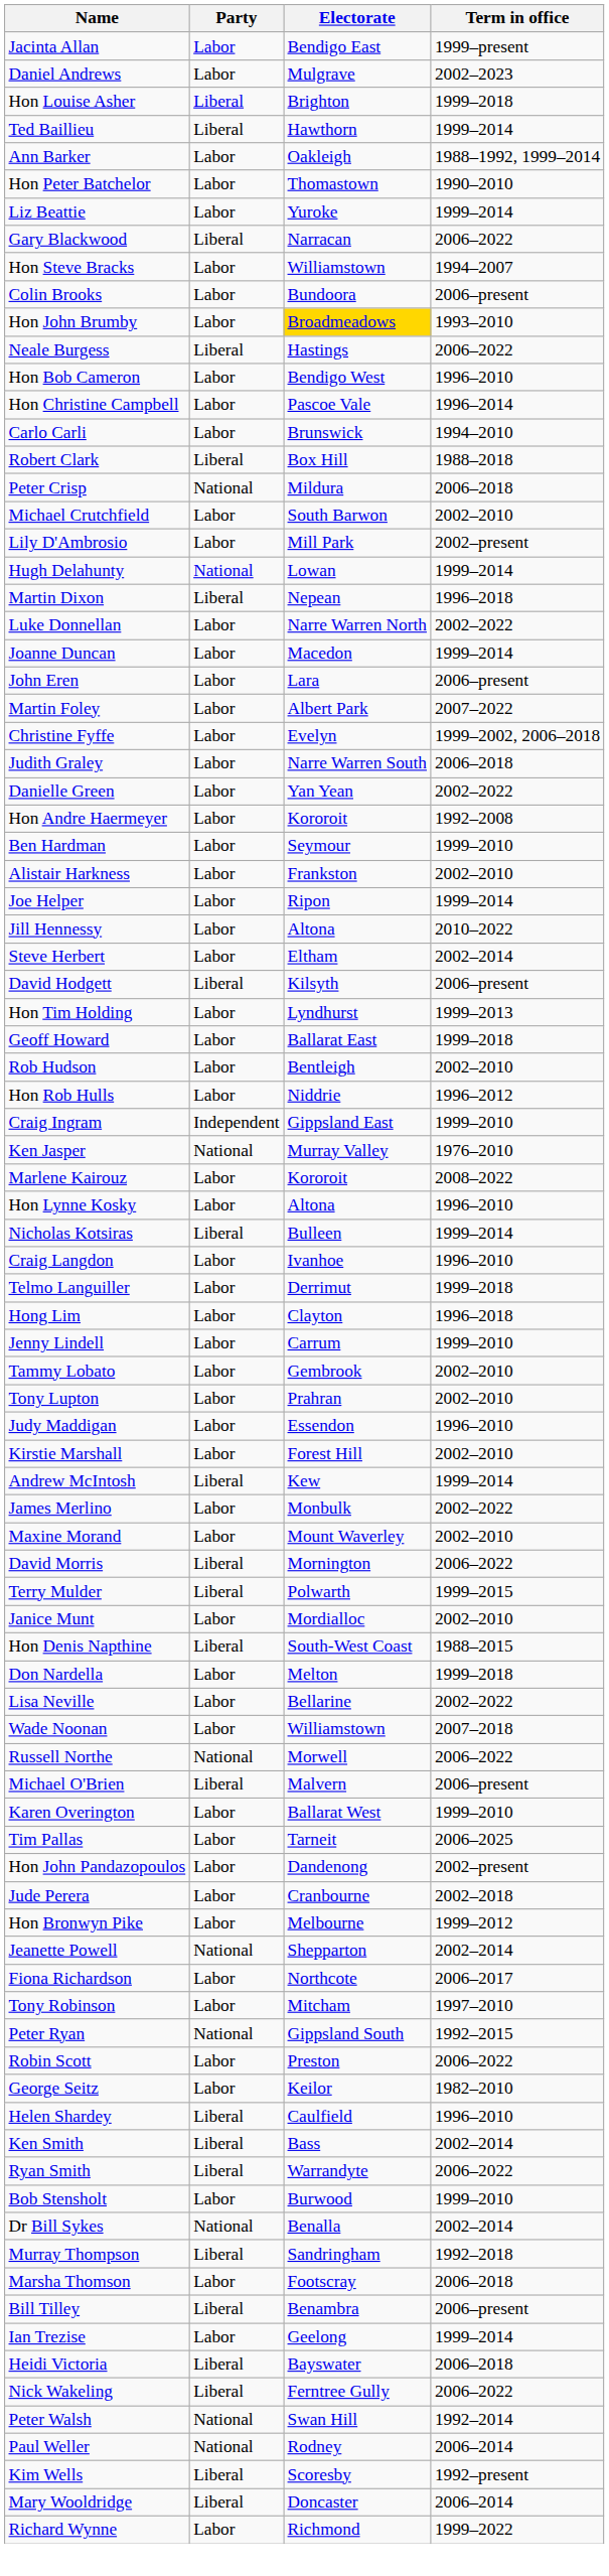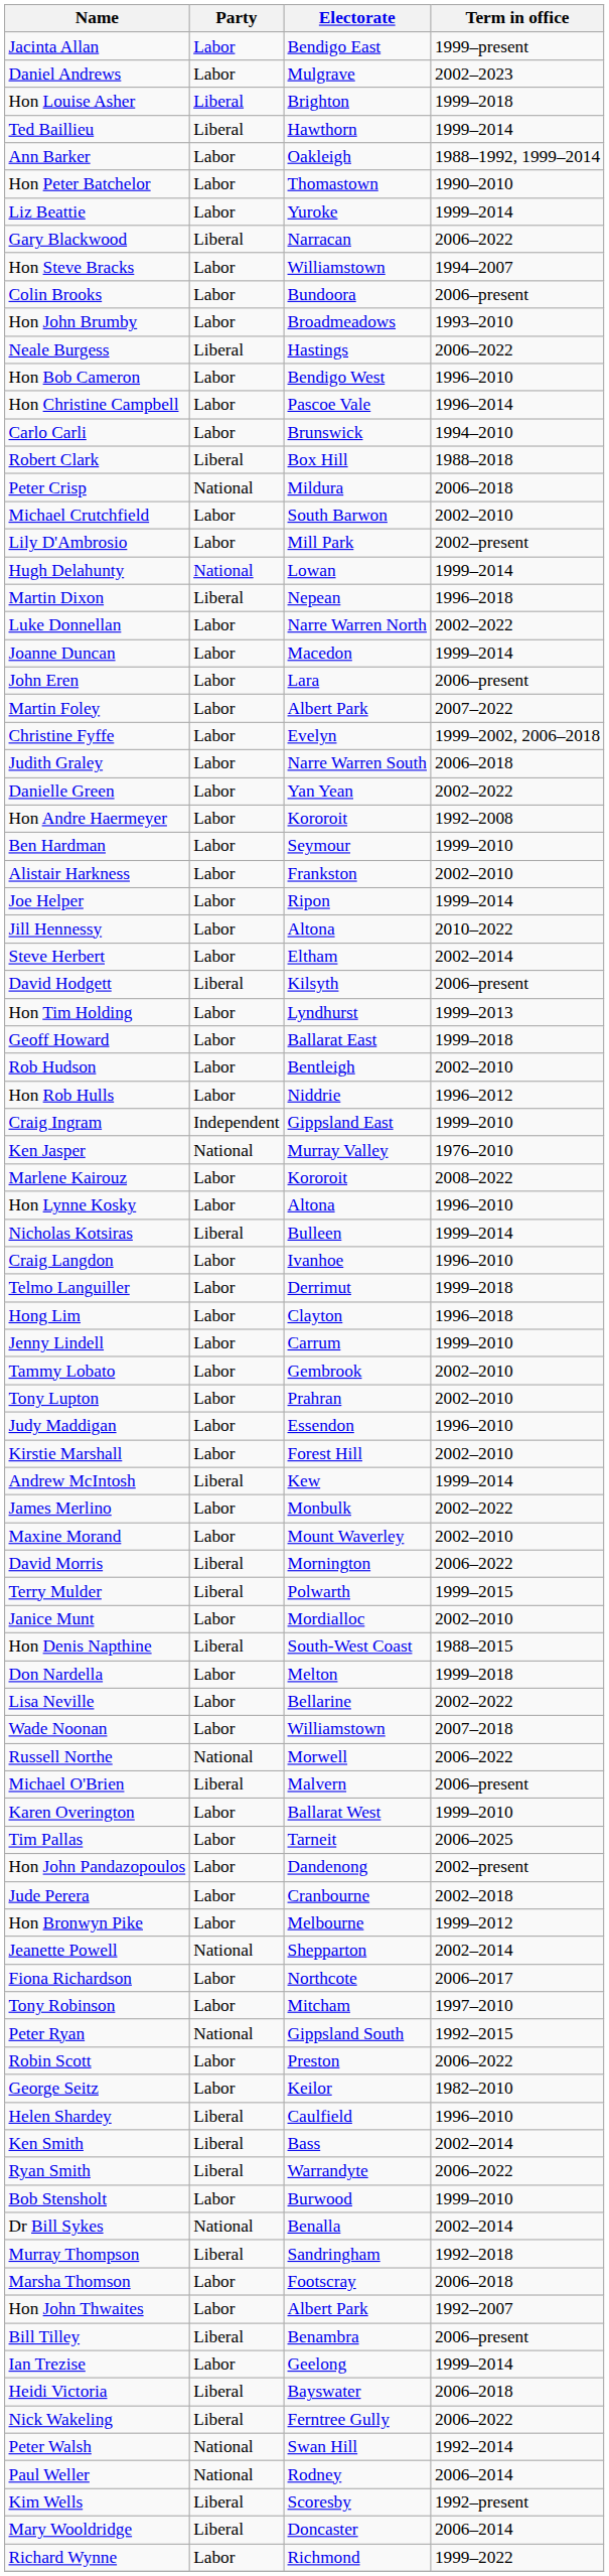 <table class="wikitable sortable">
 <tr>
 <th><strong>Name</strong></th>
 <th><strong>Party</strong></th>
 <th><strong><a href='#'>Electorate</a></strong></th>
 <th><strong>Term in office</strong></th>
 </tr>
 <tr>
 <td><a href='#'>Jacinta Allan</a></td>
 <td><a href='#'>Labor</a></td>
 <td><a href='#'>Bendigo East</a></td>
 <td>1999–present</td>
 </tr>
 <tr>
 <td><a href='#'>Daniel Andrews</a></td>
 <td>Labor</td>
 <td><a href='#'>Mulgrave</a></td>
 <td>2002–2023</td>
 </tr>
 <tr>
 <td>Hon <a href='#'>Louise Asher</a></td>
 <td><a href='#'>Liberal</a></td>
 <td><a href='#'>Brighton</a></td>
 <td>1999–2018</td>
 </tr>
 <tr>
 <td><a href='#'>Ted Baillieu</a></td>
 <td>Liberal</td>
 <td><a href='#'>Hawthorn</a></td>
 <td>1999–2014</td>
 </tr>
 <tr>
 <td><a href='#'>Ann Barker</a></td>
 <td>Labor</td>
 <td><a href='#'>Oakleigh</a></td>
 <td>1988–1992, 1999–2014</td>
 </tr>
 <tr>
 <td>Hon <a href='#'>Peter Batchelor</a></td>
 <td>Labor</td>
 <td><a href='#'>Thomastown</a></td>
 <td>1990–2010</td>
 </tr>
 <tr>
 <td><a href='#'>Liz Beattie</a></td>
 <td>Labor</td>
 <td><a href='#'>Yuroke</a></td>
 <td>1999–2014</td>
 </tr>
 <tr>
 <td><a href='#'>Gary Blackwood</a></td>
 <td>Liberal</td>
 <td><a href='#'>Narracan</a></td>
 <td>2006–2022</td>
 </tr>
 <tr>
 <td>Hon <a href='#'>Steve Bracks</a></td>
 <td>Labor</td>
 <td><a href='#'>Williamstown</a></td>
 <td>1994–2007</td>
 </tr>
 <tr>
 <td><a href='#'>Colin Brooks</a></td>
 <td>Labor</td>
 <td><a href='#'>Bundoora</a></td>
 <td>2006–present</td>
 </tr>
 <tr>
 <td>Hon <a href='#'>John Brumby</a></td>
 <td>Labor</td>
-<td style="background: gold;"><a href='#'>Broadmeadows</a></td>
+<td><a href='#'>Broadmeadows</a></td>
 <td>1993–2010</td>
 </tr>
 <tr>
 <td><a href='#'>Neale Burgess</a></td>
 <td>Liberal</td>
 <td><a href='#'>Hastings</a></td>
 <td>2006–2022</td>
 </tr>
 <tr>
 <td>Hon <a href='#'>Bob Cameron</a></td>
 <td>Labor</td>
 <td><a href='#'>Bendigo West</a></td>
 <td>1996–2010</td>
 </tr>
 <tr>
 <td>Hon <a href='#'>Christine Campbell</a></td>
 <td>Labor</td>
 <td><a href='#'>Pascoe Vale</a></td>
 <td>1996–2014</td>
 </tr>
 <tr>
 <td><a href='#'>Carlo Carli</a></td>
 <td>Labor</td>
 <td><a href='#'>Brunswick</a></td>
 <td>1994–2010</td>
 </tr>
 <tr>
 <td><a href='#'>Robert Clark</a></td>
 <td>Liberal</td>
 <td><a href='#'>Box Hill</a></td>
 <td>1988–2018</td>
 </tr>
 <tr>
 <td><a href='#'>Peter Crisp</a></td>
 <td>National</td>
 <td><a href='#'>Mildura</a></td>
 <td>2006–2018</td>
 </tr>
 <tr>
 <td><a href='#'>Michael Crutchfield</a></td>
 <td>Labor</td>
 <td><a href='#'>South Barwon</a></td>
 <td>2002–2010</td>
 </tr>
 <tr>
 <td><a href='#'>Lily D'Ambrosio</a></td>
 <td>Labor</td>
 <td><a href='#'>Mill Park</a></td>
 <td>2002–present</td>
 </tr>
 <tr>
 <td><a href='#'>Hugh Delahunty</a></td>
 <td><a href='#'>National</a></td>
 <td><a href='#'>Lowan</a></td>
 <td>1999–2014</td>
 </tr>
 <tr>
 <td><a href='#'>Martin Dixon</a></td>
 <td>Liberal</td>
 <td><a href='#'>Nepean</a></td>
 <td>1996–2018</td>
 </tr>
 <tr>
 <td><a href='#'>Luke Donnellan</a></td>
 <td>Labor</td>
 <td><a href='#'>Narre Warren North</a></td>
 <td>2002–2022</td>
 </tr>
 <tr>
 <td><a href='#'>Joanne Duncan</a></td>
 <td>Labor</td>
 <td><a href='#'>Macedon</a></td>
 <td>1999–2014</td>
 </tr>
 <tr>
 <td><a href='#'>John Eren</a></td>
 <td>Labor</td>
 <td><a href='#'>Lara</a></td>
 <td>2006–present</td>
 </tr>
 <tr>
 <td><a href='#'>Martin Foley</a></td>
 <td>Labor</td>
 <td><a href='#'>Albert Park</a></td>
 <td>2007–2022</td>
 </tr>
 <tr>
 <td><a href='#'>Christine Fyffe</a></td>
 <td>Labor</td>
 <td><a href='#'>Evelyn</a></td>
 <td>1999–2002, 2006–2018</td>
 </tr>
 <tr>
 <td><a href='#'>Judith Graley</a></td>
 <td>Labor</td>
 <td><a href='#'>Narre Warren South</a></td>
 <td>2006–2018</td>
 </tr>
 <tr>
 <td><a href='#'>Danielle Green</a></td>
 <td>Labor</td>
 <td><a href='#'>Yan Yean</a></td>
 <td>2002–2022</td>
 </tr>
 <tr>
 <td>Hon <a href='#'>Andre Haermeyer</a></td>
 <td>Labor</td>
 <td><a href='#'>Kororoit</a></td>
 <td>1992–2008</td>
 </tr>
 <tr>
 <td><a href='#'>Ben Hardman</a></td>
 <td>Labor</td>
 <td><a href='#'>Seymour</a></td>
 <td>1999–2010</td>
 </tr>
 <tr>
 <td><a href='#'>Alistair Harkness</a></td>
 <td>Labor</td>
 <td><a href='#'>Frankston</a></td>
 <td>2002–2010</td>
 </tr>
 <tr>
 <td><a href='#'>Joe Helper</a></td>
 <td>Labor</td>
 <td><a href='#'>Ripon</a></td>
 <td>1999–2014</td>
 </tr>
 <tr>
 <td><a href='#'>Jill Hennessy</a></td>
 <td>Labor</td>
 <td><a href='#'>Altona</a></td>
 <td>2010–2022</td>
 </tr>
 <tr>
 <td><a href='#'>Steve Herbert</a></td>
 <td>Labor</td>
 <td><a href='#'>Eltham</a></td>
 <td>2002–2014</td>
 </tr>
 <tr>
 <td><a href='#'>David Hodgett</a></td>
 <td>Liberal</td>
 <td><a href='#'>Kilsyth</a></td>
 <td>2006–present</td>
 </tr>
 <tr>
 <td>Hon <a href='#'>Tim Holding</a></td>
 <td>Labor</td>
 <td><a href='#'>Lyndhurst</a></td>
 <td>1999–2013</td>
 </tr>
 <tr>
 <td><a href='#'>Geoff Howard</a></td>
 <td>Labor</td>
 <td><a href='#'>Ballarat East</a></td>
 <td>1999–2018</td>
 </tr>
 <tr>
 <td><a href='#'>Rob Hudson</a></td>
 <td>Labor</td>
 <td><a href='#'>Bentleigh</a></td>
 <td>2002–2010</td>
 </tr>
 <tr>
 <td>Hon <a href='#'>Rob Hulls</a></td>
 <td>Labor</td>
 <td><a href='#'>Niddrie</a></td>
 <td>1996–2012</td>
 </tr>
 <tr>
 <td><a href='#'>Craig Ingram</a></td>
 <td>Independent</td>
 <td><a href='#'>Gippsland East</a></td>
 <td>1999–2010</td>
 </tr>
 <tr>
 <td><a href='#'>Ken Jasper</a></td>
 <td>National</td>
 <td><a href='#'>Murray Valley</a></td>
 <td>1976–2010</td>
 </tr>
 <tr>
 <td><a href='#'>Marlene Kairouz</a></td>
 <td>Labor</td>
 <td><a href='#'>Kororoit</a></td>
 <td>2008–2022</td>
 </tr>
 <tr>
 <td>Hon <a href='#'>Lynne Kosky</a></td>
 <td>Labor</td>
 <td><a href='#'>Altona</a></td>
 <td>1996–2010</td>
 </tr>
 <tr>
 <td><a href='#'>Nicholas Kotsiras</a></td>
 <td>Liberal</td>
 <td><a href='#'>Bulleen</a></td>
 <td>1999–2014</td>
 </tr>
 <tr>
 <td><a href='#'>Craig Langdon</a></td>
 <td>Labor</td>
 <td><a href='#'>Ivanhoe</a></td>
 <td>1996–2010</td>
 </tr>
 <tr>
 <td><a href='#'>Telmo Languiller</a></td>
 <td>Labor</td>
 <td><a href='#'>Derrimut</a></td>
 <td>1999–2018</td>
 </tr>
 <tr>
 <td><a href='#'>Hong Lim</a></td>
 <td>Labor</td>
 <td><a href='#'>Clayton</a></td>
 <td>1996–2018</td>
 </tr>
 <tr>
 <td><a href='#'>Jenny Lindell</a></td>
 <td>Labor</td>
 <td><a href='#'>Carrum</a></td>
 <td>1999–2010</td>
 </tr>
 <tr>
 <td><a href='#'>Tammy Lobato</a></td>
 <td>Labor</td>
 <td><a href='#'>Gembrook</a></td>
 <td>2002–2010</td>
 </tr>
 <tr>
 <td><a href='#'>Tony Lupton</a></td>
 <td>Labor</td>
 <td><a href='#'>Prahran</a></td>
 <td>2002–2010</td>
 </tr>
 <tr>
 <td><a href='#'>Judy Maddigan</a></td>
 <td>Labor</td>
 <td><a href='#'>Essendon</a></td>
 <td>1996–2010</td>
 </tr>
 <tr>
 <td><a href='#'>Kirstie Marshall</a></td>
 <td>Labor</td>
 <td><a href='#'>Forest Hill</a></td>
 <td>2002–2010</td>
 </tr>
 <tr>
 <td><a href='#'>Andrew McIntosh</a></td>
 <td>Liberal</td>
 <td><a href='#'>Kew</a></td>
 <td>1999–2014</td>
 </tr>
 <tr>
 <td><a href='#'>James Merlino</a></td>
 <td>Labor</td>
 <td><a href='#'>Monbulk</a></td>
 <td>2002–2022</td>
 </tr>
 <tr>
 <td><a href='#'>Maxine Morand</a></td>
 <td>Labor</td>
 <td><a href='#'>Mount Waverley</a></td>
 <td>2002–2010</td>
 </tr>
 <tr>
 <td><a href='#'>David Morris</a></td>
 <td>Liberal</td>
 <td><a href='#'>Mornington</a></td>
 <td>2006–2022</td>
 </tr>
 <tr>
 <td><a href='#'>Terry Mulder</a></td>
 <td>Liberal</td>
 <td><a href='#'>Polwarth</a></td>
 <td>1999–2015</td>
 </tr>
 <tr>
 <td><a href='#'>Janice Munt</a></td>
 <td>Labor</td>
 <td><a href='#'>Mordialloc</a></td>
 <td>2002–2010</td>
 </tr>
 <tr>
 <td>Hon <a href='#'>Denis Napthine</a></td>
 <td>Liberal</td>
 <td><a href='#'>South-West Coast</a></td>
 <td>1988–2015</td>
 </tr>
 <tr>
 <td><a href='#'>Don Nardella</a></td>
 <td>Labor</td>
 <td><a href='#'>Melton</a></td>
 <td>1999–2018</td>
 </tr>
 <tr>
 <td><a href='#'>Lisa Neville</a></td>
 <td>Labor</td>
 <td><a href='#'>Bellarine</a></td>
 <td>2002–2022</td>
 </tr>
 <tr>
 <td><a href='#'>Wade Noonan</a></td>
 <td>Labor</td>
 <td><a href='#'>Williamstown</a></td>
 <td>2007–2018</td>
 </tr>
 <tr>
 <td><a href='#'>Russell Northe</a></td>
 <td>National</td>
 <td><a href='#'>Morwell</a></td>
 <td>2006–2022</td>
 </tr>
 <tr>
 <td><a href='#'>Michael O'Brien</a></td>
 <td>Liberal</td>
 <td><a href='#'>Malvern</a></td>
 <td>2006–present</td>
 </tr>
 <tr>
 <td><a href='#'>Karen Overington</a></td>
 <td>Labor</td>
 <td><a href='#'>Ballarat West</a></td>
 <td>1999–2010</td>
 </tr>
 <tr>
 <td><a href='#'>Tim Pallas</a></td>
 <td>Labor</td>
 <td><a href='#'>Tarneit</a></td>
 <td>2006–2025</td>
 </tr>
 <tr>
 <td>Hon <a href='#'>John Pandazopoulos</a></td>
 <td>Labor</td>
 <td><a href='#'>Dandenong</a></td>
 <td>2002–present</td>
 </tr>
 <tr>
 <td><a href='#'>Jude Perera</a></td>
 <td>Labor</td>
 <td><a href='#'>Cranbourne</a></td>
 <td>2002–2018</td>
 </tr>
 <tr>
 <td>Hon <a href='#'>Bronwyn Pike</a></td>
 <td>Labor</td>
 <td><a href='#'>Melbourne</a></td>
 <td>1999–2012</td>
 </tr>
 <tr>
 <td><a href='#'>Jeanette Powell</a></td>
 <td>National</td>
 <td><a href='#'>Shepparton</a></td>
 <td>2002–2014</td>
 </tr>
 <tr>
 <td><a href='#'>Fiona Richardson</a></td>
 <td>Labor</td>
 <td><a href='#'>Northcote</a></td>
 <td>2006–2017</td>
 </tr>
 <tr>
 <td><a href='#'>Tony Robinson</a></td>
 <td>Labor</td>
 <td><a href='#'>Mitcham</a></td>
 <td>1997–2010</td>
 </tr>
 <tr>
 <td><a href='#'>Peter Ryan</a></td>
 <td>National</td>
 <td><a href='#'>Gippsland South</a></td>
 <td>1992–2015</td>
 </tr>
 <tr>
 <td><a href='#'>Robin Scott</a></td>
 <td>Labor</td>
 <td><a href='#'>Preston</a></td>
 <td>2006–2022</td>
 </tr>
 <tr>
 <td><a href='#'>George Seitz</a></td>
 <td>Labor</td>
 <td><a href='#'>Keilor</a></td>
 <td>1982–2010</td>
 </tr>
 <tr>
 <td><a href='#'>Helen Shardey</a></td>
 <td>Liberal</td>
 <td><a href='#'>Caulfield</a></td>
 <td>1996–2010</td>
 </tr>
 <tr>
 <td><a href='#'>Ken Smith</a></td>
 <td>Liberal</td>
 <td><a href='#'>Bass</a></td>
 <td>2002–2014</td>
 </tr>
 <tr>
 <td><a href='#'>Ryan Smith</a></td>
 <td>Liberal</td>
 <td><a href='#'>Warrandyte</a></td>
 <td>2006–2022</td>
 </tr>
 <tr>
 <td><a href='#'>Bob Stensholt</a></td>
 <td>Labor</td>
 <td><a href='#'>Burwood</a></td>
 <td>1999–2010</td>
 </tr>
 <tr>
 <td>Dr <a href='#'>Bill Sykes</a></td>
 <td>National</td>
 <td><a href='#'>Benalla</a></td>
 <td>2002–2014</td>
 </tr>
 <tr>
 <td><a href='#'>Murray Thompson</a></td>
 <td>Liberal</td>
 <td><a href='#'>Sandringham</a></td>
 <td>1992–2018</td>
 </tr>
 <tr>
 <td><a href='#'>Marsha Thomson</a></td>
 <td>Labor</td>
 <td><a href='#'>Footscray</a></td>
 <td>2006–2018</td>
 </tr>
 <tr>
+<td>Hon <a href='#'>John Thwaites</a></td>
+<td>Labor</td>
+<td><a href='#'>Albert Park</a></td>
+<td>1992–2007</td>
+</tr>
+<tr>
 <td><a href='#'>Bill Tilley</a></td>
 <td>Liberal</td>
 <td><a href='#'>Benambra</a></td>
 <td>2006–present</td>
 </tr>
 <tr>
 <td><a href='#'>Ian Trezise</a></td>
 <td>Labor</td>
 <td><a href='#'>Geelong</a></td>
 <td>1999–2014</td>
 </tr>
 <tr>
 <td><a href='#'>Heidi Victoria</a></td>
 <td>Liberal</td>
 <td><a href='#'>Bayswater</a></td>
 <td>2006–2018</td>
 </tr>
 <tr>
 <td><a href='#'>Nick Wakeling</a></td>
 <td>Liberal</td>
 <td><a href='#'>Ferntree Gully</a></td>
 <td>2006–2022</td>
 </tr>
 <tr>
 <td><a href='#'>Peter Walsh</a></td>
 <td>National</td>
 <td><a href='#'>Swan Hill</a></td>
 <td>1992–2014</td>
 </tr>
 <tr>
 <td><a href='#'>Paul Weller</a></td>
 <td>National</td>
 <td><a href='#'>Rodney</a></td>
 <td>2006–2014</td>
 </tr>
 <tr>
 <td><a href='#'>Kim Wells</a></td>
 <td>Liberal</td>
 <td><a href='#'>Scoresby</a></td>
 <td>1992–present</td>
 </tr>
 <tr>
 <td><a href='#'>Mary Wooldridge</a></td>
 <td>Liberal</td>
 <td><a href='#'>Doncaster</a></td>
 <td>2006–2014</td>
 </tr>
 <tr>
 <td><a href='#'>Richard Wynne</a></td>
 <td>Labor</td>
 <td><a href='#'>Richmond</a></td>
 <td>1999–2022</td>
 </tr>
 <tr>
 </tr>
 </table>
